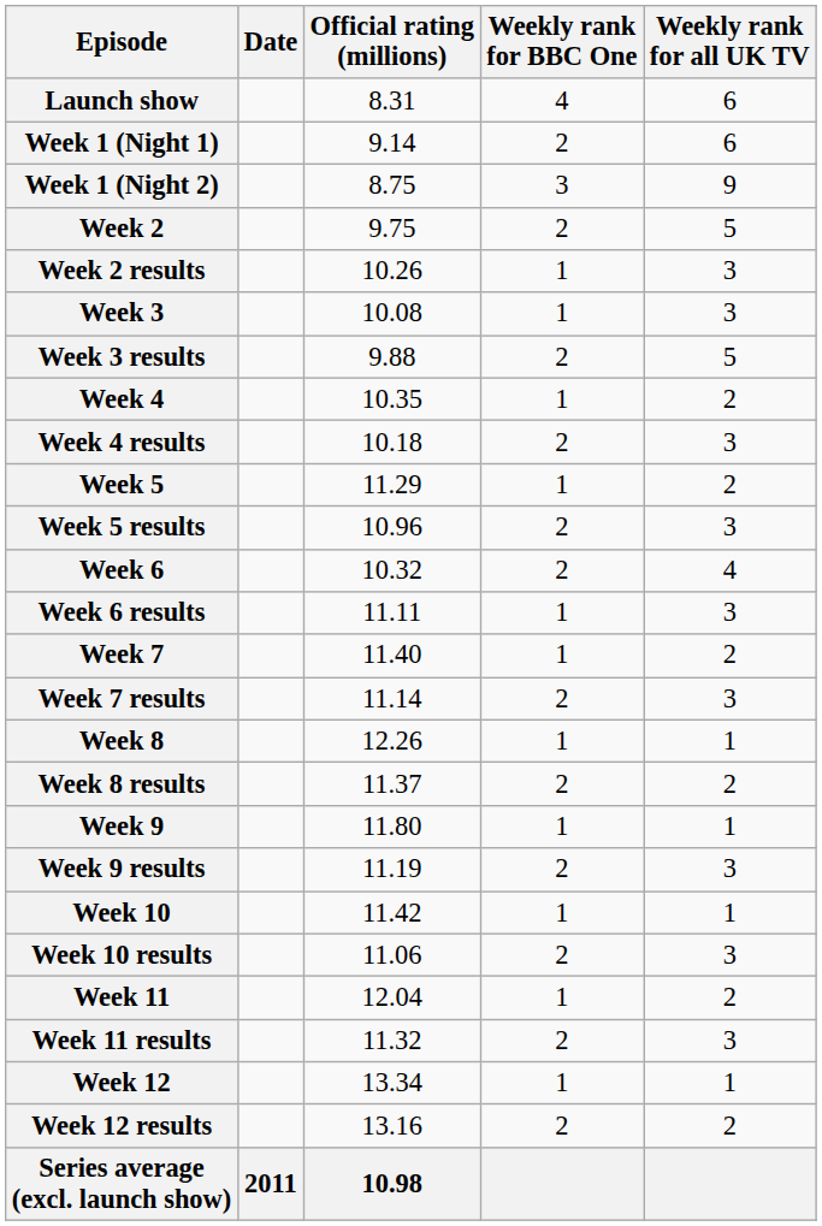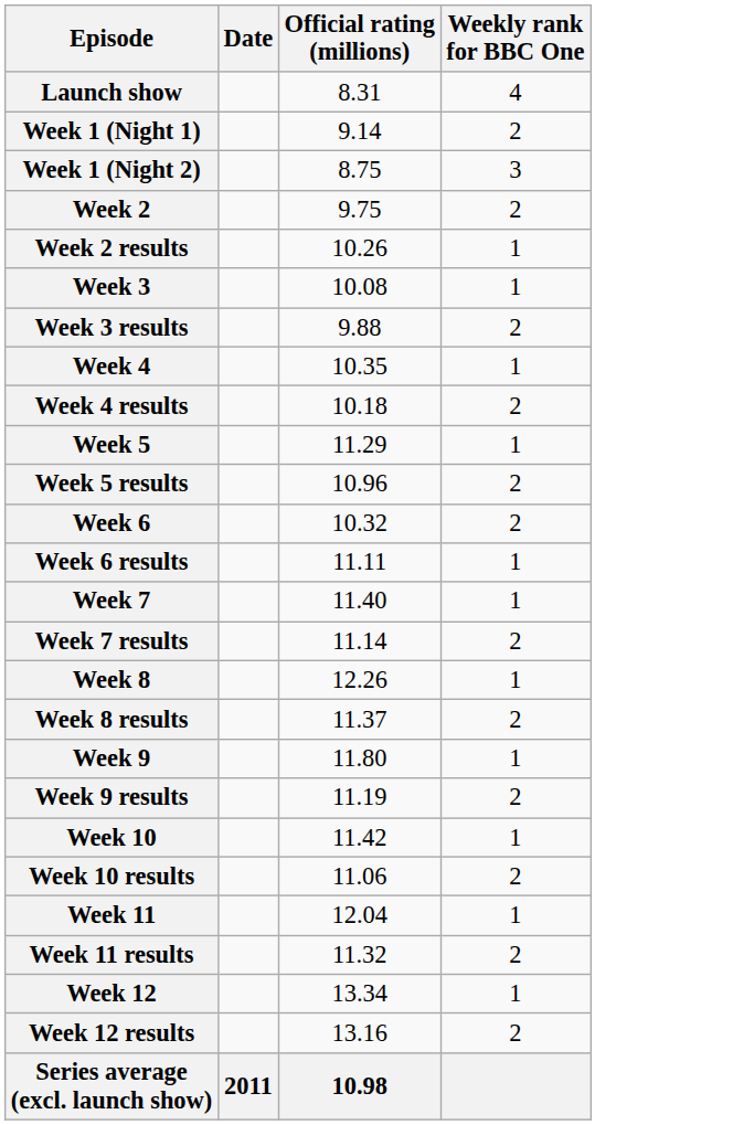 <table class="wikitable sortable" style="text-align:center">
 <tr>
 <th scope="col">Episode</th>
 <th scope="col">Date</th>
 <th scope="col">Official rating<br>(millions)</th>
 <th scope="col">Weekly rank<br>for BBC One</th>
-<th scope="col">Weekly rank<br>for all UK TV</th>
 </tr>
 <tr>
 <th scope="row">Launch show</th>
 <td></td>
 <td>8.31</td>
 <td>4</td>
-<td>6</td>
 </tr>
 <tr>
 <th scope="row">Week 1 (Night 1)</th>
 <td></td>
 <td>9.14</td>
 <td>2</td>
-<td>6</td>
 </tr>
 <tr>
 <th scope="row">Week 1 (Night 2)</th>
 <td></td>
 <td>8.75</td>
 <td>3</td>
-<td>9</td>
 </tr>
 <tr>
 <th scope="row">Week 2</th>
 <td></td>
 <td>9.75</td>
 <td>2</td>
-<td>5</td>
 </tr>
 <tr>
 <th scope="row">Week 2 results</th>
 <td></td>
 <td>10.26</td>
 <td>1</td>
-<td>3</td>
 </tr>
 <tr>
 <th scope="row">Week 3</th>
 <td></td>
 <td>10.08</td>
 <td>1</td>
-<td>3</td>
 </tr>
 <tr>
 <th scope="row">Week 3 results</th>
 <td></td>
 <td>9.88</td>
 <td>2</td>
-<td>5</td>
 </tr>
 <tr>
 <th scope="row">Week 4</th>
 <td></td>
 <td>10.35</td>
 <td>1</td>
-<td>2</td>
 </tr>
 <tr>
 <th scope="row">Week 4 results</th>
 <td></td>
 <td>10.18</td>
 <td>2</td>
-<td>3</td>
 </tr>
 <tr>
 <th scope="row">Week 5</th>
 <td></td>
 <td>11.29</td>
 <td>1</td>
-<td>2</td>
 </tr>
 <tr>
 <th scope="row">Week 5 results</th>
 <td></td>
 <td>10.96</td>
 <td>2</td>
-<td>3</td>
 </tr>
 <tr>
 <th scope="row">Week 6</th>
 <td></td>
 <td>10.32</td>
 <td>2</td>
-<td>4</td>
 </tr>
 <tr>
 <th scope="row">Week 6 results</th>
 <td></td>
 <td>11.11</td>
 <td>1</td>
-<td>3</td>
 </tr>
 <tr>
 <th scope="row">Week 7</th>
 <td></td>
 <td>11.40</td>
 <td>1</td>
-<td>2</td>
 </tr>
 <tr>
 <th scope="row">Week 7 results</th>
 <td></td>
 <td>11.14</td>
 <td>2</td>
-<td>3</td>
 </tr>
 <tr>
 <th scope="row">Week 8</th>
 <td></td>
 <td>12.26</td>
-<td>1</td>
 <td>1</td>
 </tr>
 <tr>
 <th scope="row">Week 8 results</th>
 <td></td>
 <td>11.37</td>
 <td>2</td>
-<td>2</td>
 </tr>
 <tr>
 <th scope="row">Week 9</th>
 <td></td>
 <td>11.80</td>
-<td>1</td>
 <td>1</td>
 </tr>
 <tr>
 <th scope="row">Week 9 results</th>
 <td></td>
 <td>11.19</td>
 <td>2</td>
-<td>3</td>
 </tr>
 <tr>
 <th scope="row">Week 10</th>
 <td></td>
 <td>11.42</td>
-<td>1</td>
 <td>1</td>
 </tr>
 <tr>
 <th scope="row">Week 10 results</th>
 <td></td>
 <td>11.06</td>
 <td>2</td>
-<td>3</td>
 </tr>
 <tr>
 <th scope="row">Week 11</th>
 <td></td>
 <td>12.04</td>
 <td>1</td>
-<td>2</td>
 </tr>
 <tr>
 <th scope="row">Week 11 results</th>
 <td></td>
 <td>11.32</td>
 <td>2</td>
-<td>3</td>
 </tr>
 <tr>
 <th scope="row">Week 12</th>
 <td></td>
 <td>13.34</td>
-<td>1</td>
 <td>1</td>
 </tr>
 <tr>
 <th scope="row">Week 12 results</th>
 <td></td>
 <td>13.16</td>
 <td>2</td>
-<td>2</td>
 </tr>
 <tr>
 <th>Series average<br>(excl. launch show)</th>
 <th>2011</th>
 <th>10.98</th>
 <th></th>
-<th></th>
 </tr>
 </table>
